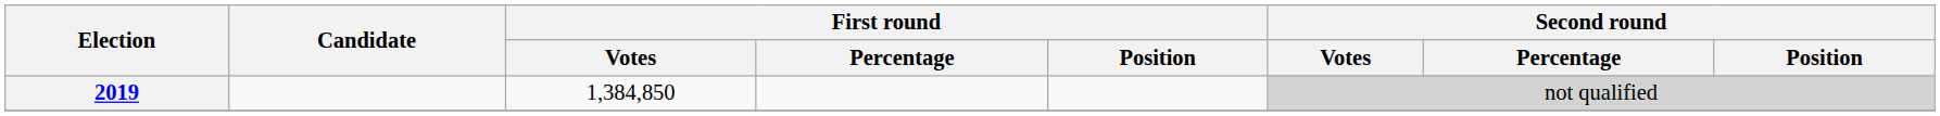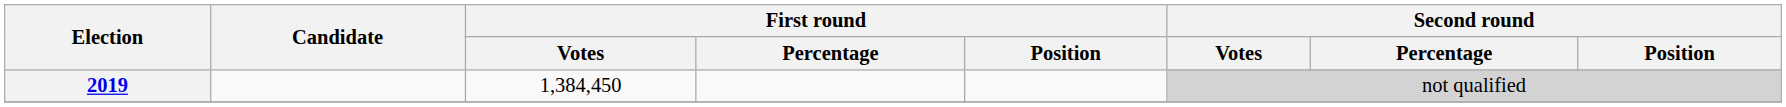 <table class=wikitable width=70%>
 <tr>
 <th rowspan=2>Election</th>
 <th rowspan=2>Candidate</th>
 <th colspan=3>First round</th>
 <th colspan=3>Second round</th>
 </tr>
 <tr>
 <th>Votes</th>
 <th>Percentage</th>
 <th>Position</th>
 <th>Votes</th>
 <th>Percentage</th>
 <th>Position</th>
 </tr>
 <tr align=center>
 <th><a href='#'>2019</a></th>
 <td></td>
-<td>1,384,850</td>
+<td>1,384,450</td>
 <td></td>
 <td></td>
 <td bgcolor=lightgrey colspan=3>not qualified</td>
 </tr>
 <tr>
 </tr>
 </table>
